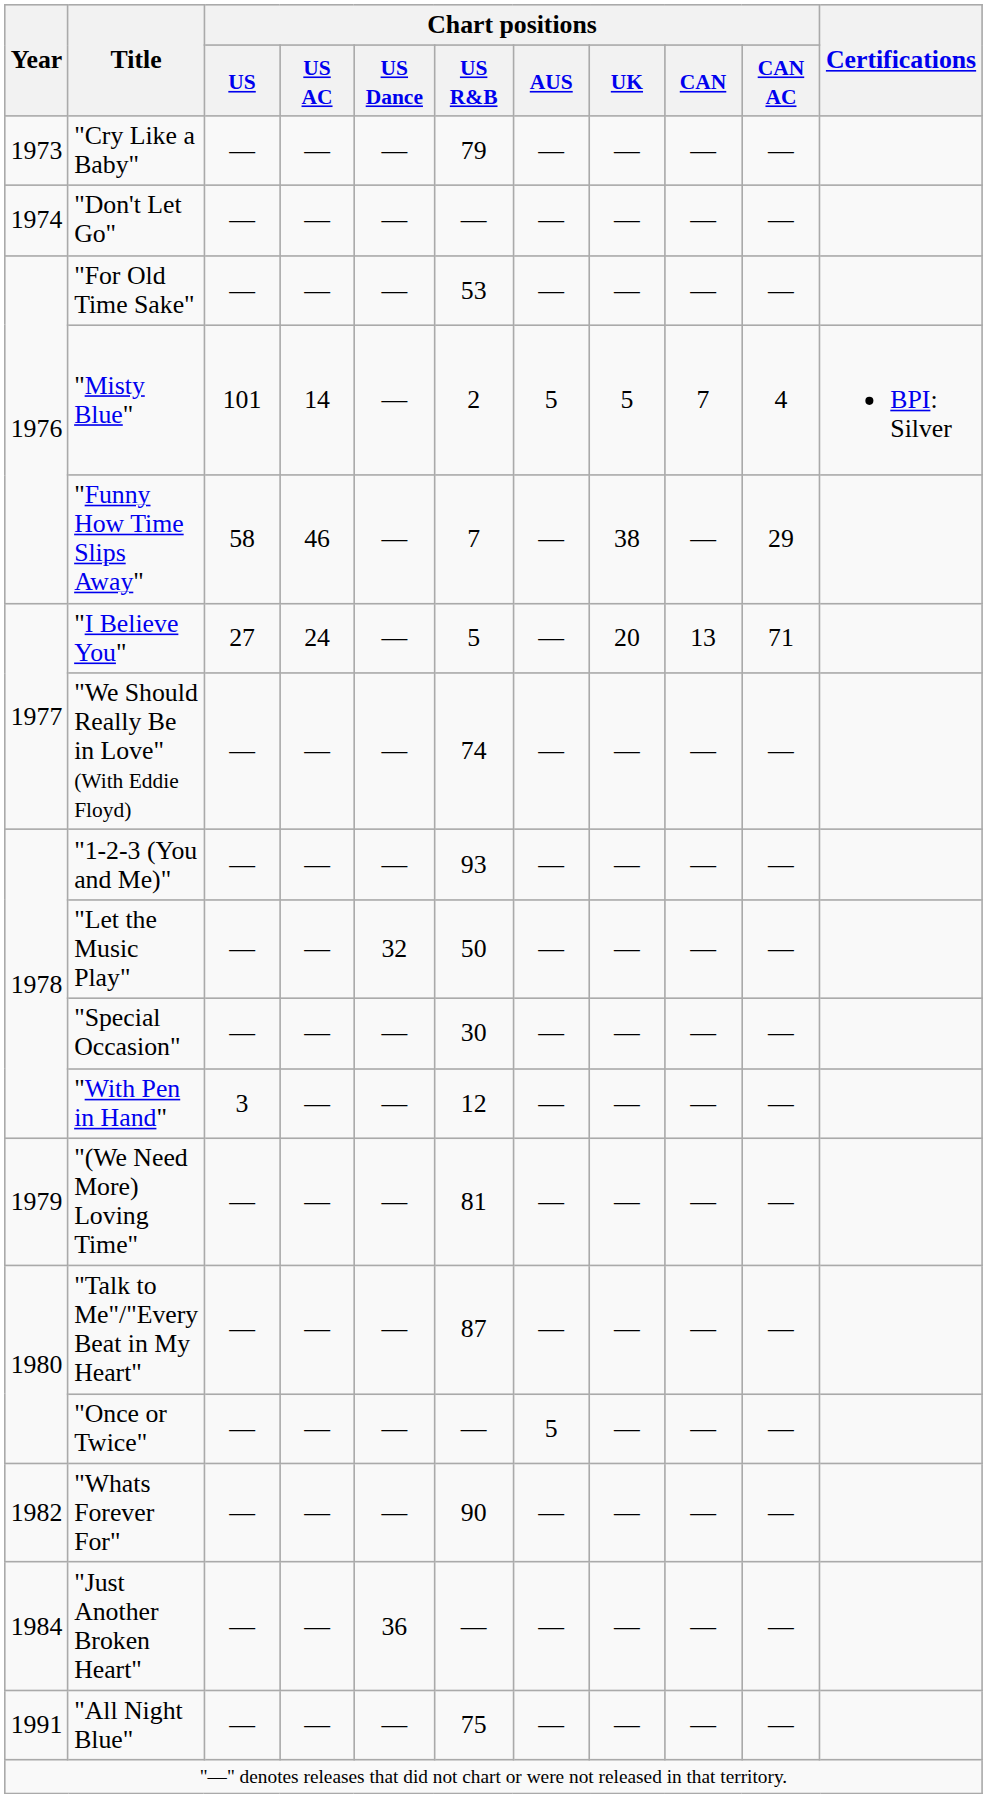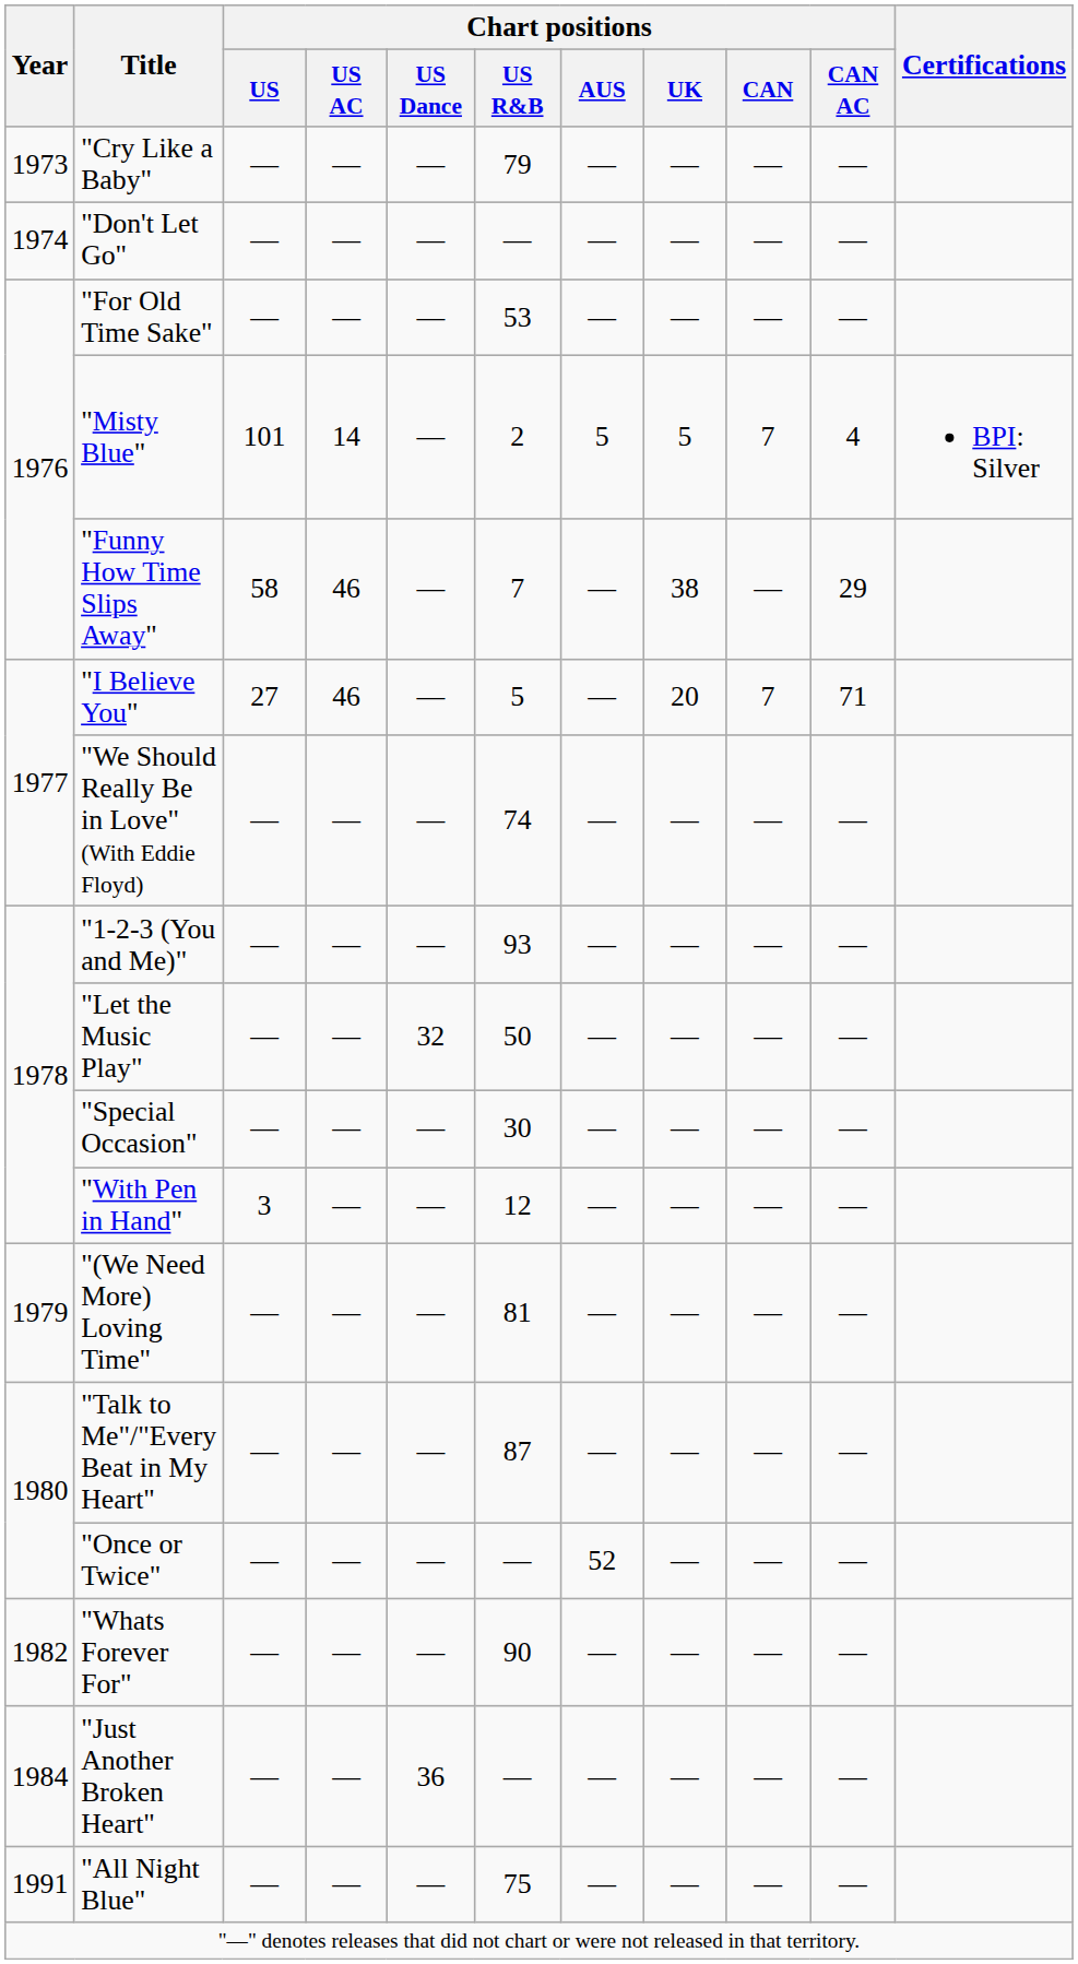 <table class="wikitable">
 <tr>
 <th rowspan="2">Year</th>
 <th rowspan="2">Title</th>
 <th colspan="8">Chart positions</th>
 <th rowspan="2"><a href='#'>Certifications</a></th>
 </tr>
 <tr>
 <th width="45"><small><a href='#'>US</a></small><br></th>
 <th width="45"><small><a href='#'>US AC</a></small><br></th>
 <th width="45"><small><a href='#'>US Dance</a></small><br></th>
 <th width="45"><small><a href='#'>US R&B</a></small><br></th>
 <th width="45"><small><a href='#'>AUS</a></small><br></th>
 <th width="45"><small><a href='#'>UK</a></small><br></th>
 <th width="45"><small><a href='#'>CAN</a></small><br></th>
 <th width="45"><small><a href='#'>CAN AC</a></small><br></th>
 </tr>
 <tr>
 <td>1973</td>
 <td>"Cry Like a Baby"</td>
 <td align="center">—</td>
 <td align="center">—</td>
 <td align="center">—</td>
 <td align="center">79</td>
 <td align="center">—</td>
 <td align="center">—</td>
 <td align="center">—</td>
 <td align="center">—</td>
 <td></td>
 </tr>
 <tr>
 <td>1974</td>
 <td>"Don't Let Go"</td>
 <td align="center">—</td>
 <td align="center">—</td>
 <td align="center">—</td>
 <td align="center">—</td>
 <td align="center">—</td>
 <td align="center">—</td>
 <td align="center">—</td>
 <td align="center">—</td>
 <td></td>
 </tr>
 <tr>
 <td rowspan="3">1976</td>
 <td>"For Old Time Sake"</td>
 <td align="center">—</td>
 <td align="center">—</td>
 <td align="center">—</td>
 <td align="center">53</td>
 <td align="center">—</td>
 <td align="center">—</td>
 <td align="center">—</td>
 <td align="center">—</td>
 <td></td>
 </tr>
 <tr>
 <td>"<a href='#'>Misty Blue</a>"</td>
 <td align="center">101</td>
 <td align="center">14</td>
 <td align="center">—</td>
 <td align="center">2</td>
 <td align="center">5</td>
 <td align="center">5</td>
 <td align="center">7</td>
 <td align="center">4</td>
 <td><br><ul><li><a href='#'>BPI</a>: Silver</li></ul></td>
 </tr>
 <tr>
 <td>"<a href='#'>Funny How Time Slips Away</a>"</td>
 <td align="center">58</td>
 <td align="center">46</td>
 <td align="center">—</td>
 <td align="center">7</td>
 <td align="center">—</td>
 <td align="center">38</td>
 <td align="center">—</td>
 <td align="center">29</td>
 <td></td>
 </tr>
 <tr>
 <td rowspan="2">1977</td>
 <td>"<a href='#'>I Believe You</a>"</td>
 <td align="center">27</td>
-<td align="center">24</td>
+<td align="center">46</td>
 <td align="center">—</td>
 <td align="center">5</td>
 <td align="center">—</td>
 <td align="center">20</td>
-<td align="center">13</td>
+<td align="center">7</td>
 <td align="center">71</td>
 <td></td>
 </tr>
 <tr>
 <td>"We Should Really Be in Love" <small>(With Eddie Floyd)</small></td>
 <td align="center">—</td>
 <td align="center">—</td>
 <td align="center">—</td>
 <td align="center">74</td>
 <td align="center">—</td>
 <td align="center">—</td>
 <td align="center">—</td>
 <td align="center">—</td>
 <td></td>
 </tr>
 <tr>
 <td rowspan="4">1978</td>
 <td>"1-2-3 (You and Me)"</td>
 <td align="center">—</td>
 <td align="center">—</td>
 <td align="center">—</td>
 <td align="center">93</td>
 <td align="center">—</td>
 <td align="center">—</td>
 <td align="center">—</td>
 <td align="center">—</td>
 <td></td>
 </tr>
 <tr>
 <td>"Let the Music Play"</td>
 <td align="center">—</td>
 <td align="center">—</td>
 <td align="center">32</td>
 <td align="center">50</td>
 <td align="center">—</td>
 <td align="center">—</td>
 <td align="center">—</td>
 <td align="center">—</td>
 <td></td>
 </tr>
 <tr>
 <td>"Special Occasion"</td>
 <td align="center">—</td>
 <td align="center">—</td>
 <td align="center">—</td>
 <td align="center">30</td>
 <td align="center">—</td>
 <td align="center">—</td>
 <td align="center">—</td>
 <td align="center">—</td>
 <td></td>
 </tr>
 <tr>
 <td>"<a href='#'>With Pen in Hand</a>"</td>
 <td align="center">3</td>
 <td align="center">—</td>
 <td align="center">—</td>
 <td align="center">12</td>
 <td align="center">—</td>
 <td align="center">—</td>
 <td align="center">—</td>
 <td align="center">—</td>
 <td></td>
 </tr>
 <tr>
 <td>1979</td>
 <td>"(We Need More) Loving Time"</td>
 <td align="center">—</td>
 <td align="center">—</td>
 <td align="center">—</td>
 <td align="center">81</td>
 <td align="center">—</td>
 <td align="center">—</td>
 <td align="center">—</td>
 <td align="center">—</td>
 <td></td>
 </tr>
 <tr>
 <td rowspan="2">1980</td>
 <td>"Talk to Me"/"Every Beat in My Heart"</td>
 <td align="center">—</td>
 <td align="center">—</td>
 <td align="center">—</td>
 <td align="center">87</td>
 <td align="center">—</td>
 <td align="center">—</td>
 <td align="center">—</td>
 <td align="center">—</td>
 <td></td>
 </tr>
 <tr>
 <td>"Once or Twice"</td>
 <td align="center">—</td>
 <td align="center">—</td>
 <td align="center">—</td>
 <td align="center">—</td>
-<td align="center">5</td>
+<td align="center">52</td>
 <td align="center">—</td>
 <td align="center">—</td>
 <td align="center">—</td>
 <td></td>
 </tr>
 <tr>
 <td>1982</td>
 <td>"Whats Forever For"</td>
 <td align="center">—</td>
 <td align="center">—</td>
 <td align="center">—</td>
 <td align="center">90</td>
 <td align="center">—</td>
 <td align="center">—</td>
 <td align="center">—</td>
 <td align="center">—</td>
 <td></td>
 </tr>
 <tr>
 <td>1984</td>
 <td>"Just Another Broken Heart"</td>
 <td align="center">—</td>
 <td align="center">—</td>
 <td align="center">36</td>
 <td align="center">—</td>
 <td align="center">—</td>
 <td align="center">—</td>
 <td align="center">—</td>
 <td align="center">—</td>
 <td></td>
 </tr>
 <tr>
 <td>1991</td>
 <td>"All Night Blue"</td>
 <td align="center">—</td>
 <td align="center">—</td>
 <td align="center">—</td>
 <td align="center">75</td>
 <td align="center">—</td>
 <td align="center">—</td>
 <td align="center">—</td>
 <td align="center">—</td>
 <td></td>
 </tr>
 <tr>
 <td colspan="11" style="text-align:center; font-size:9pt;">"—" denotes releases that did not chart or were not released in that territory.</td>
 </tr>
 </table>
